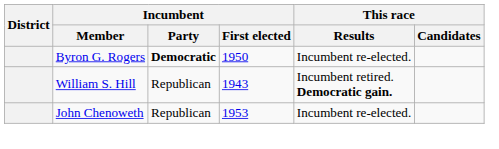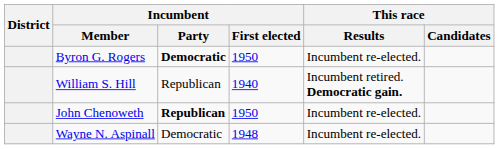 <table class=wikitable>
 <tr>
 <th rowspan=2>District</th>
 <th colspan=3>Incumbent</th>
 <th colspan=2>This race</th>
 </tr>
 <tr>
 <th>Member</th>
 <th>Party</th>
 <th>First elected</th>
 <th>Results</th>
 <th>Candidates</th>
 </tr>
 <tr>
 <th></th>
 <td><a href='#'>Byron G. Rogers</a></td>
 <td><strong>Democratic</strong></td>
 <td><a href='#'>1950</a></td>
 <td>Incumbent re-elected.</td>
 <td nowrap></td>
 </tr>
 <tr>
 <th></th>
 <td><a href='#'>William S. Hill</a></td>
 <td>Republican</td>
-<td><a href='#'>1943</a></td>
+<td><a href='#'>1940</a></td>
 <td>Incumbent retired.<br><strong>Democratic gain.</strong></td>
 <td nowrap></td>
 </tr>
 <tr>
 <th></th>
 <td><a href='#'>John Chenoweth</a></td>
-<td>Republican</td>
-<td><a href='#'>1953</a></td>
+<td><strong>Republican</strong></td>
+<td><a href='#'>1950</a></td>
+<td>Incumbent re-elected.</td>
+<td nowrap></td>
+</tr>
+<tr>
+<th></th>
+<td><a href='#'>Wayne N. Aspinall</a></td>
+<td>Democratic</td>
+<td><a href='#'>1948</a></td>
 <td>Incumbent re-elected.</td>
 <td nowrap></td>
 </tr>
 </table>
